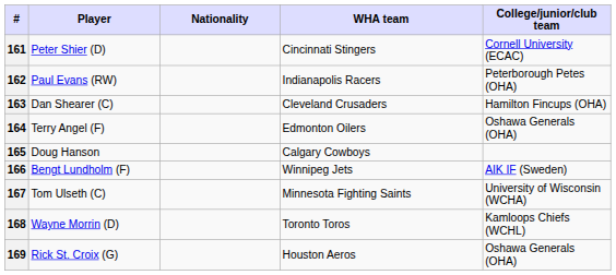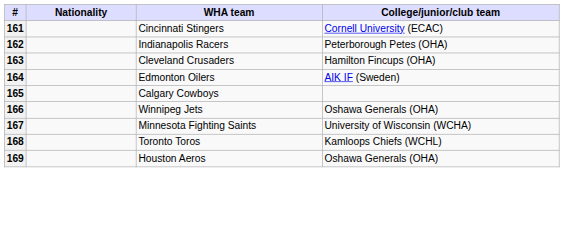 <table class="wikitable">
 <tr>
 <th style="background:#ddf; width:2.75%;">#</th>
-<th style="background:#ddf; width:22.0%;">Player</th>
 <th style="background:#ddf; width:20.0%;">Nationality</th>
 <th style="background:#ddf; width:34.0%;">WHA team</th>
 <th style="background:#ddf; width:100.0%;">College/junior/club team</th>
 </tr>
 <tr>
 <th>161</th>
-<td><a href='#'>Peter Shier</a> (D)</td>
 <td></td>
 <td>Cincinnati Stingers</td>
 <td><a href='#'>Cornell University</a> (ECAC)</td>
 </tr>
 <tr>
 <th>162</th>
-<td><a href='#'>Paul Evans</a> (RW)</td>
 <td></td>
 <td>Indianapolis Racers</td>
 <td>Peterborough Petes (OHA)</td>
 </tr>
 <tr>
 <th>163</th>
-<td>Dan Shearer (C)</td>
 <td></td>
 <td>Cleveland Crusaders</td>
 <td>Hamilton Fincups (OHA)</td>
 </tr>
 <tr>
 <th>164</th>
-<td>Terry Angel (F)</td>
 <td></td>
 <td>Edmonton Oilers</td>
-<td>Oshawa Generals (OHA)</td>
+<td><a href='#'>AIK IF</a> (Sweden)</td>
 </tr>
 <tr>
 <th>165</th>
-<td>Doug Hanson</td>
 <td></td>
 <td>Calgary Cowboys</td>
 <td></td>
 </tr>
 <tr>
 <th>166</th>
-<td><a href='#'>Bengt Lundholm</a> (F)</td>
 <td></td>
 <td>Winnipeg Jets</td>
-<td><a href='#'>AIK IF</a> (Sweden)</td>
+<td>Oshawa Generals (OHA)</td>
 </tr>
 <tr>
 <th>167</th>
-<td>Tom Ulseth (C)</td>
 <td></td>
 <td>Minnesota Fighting Saints</td>
 <td>University of Wisconsin (WCHA)</td>
 </tr>
 <tr>
 <th>168</th>
-<td><a href='#'>Wayne Morrin</a> (D)</td>
 <td></td>
 <td>Toronto Toros</td>
 <td>Kamloops Chiefs (WCHL)</td>
 </tr>
 <tr>
 <th>169</th>
-<td><a href='#'>Rick St. Croix</a> (G)</td>
 <td></td>
 <td>Houston Aeros</td>
 <td>Oshawa Generals (OHA)</td>
 </tr>
 </table>
